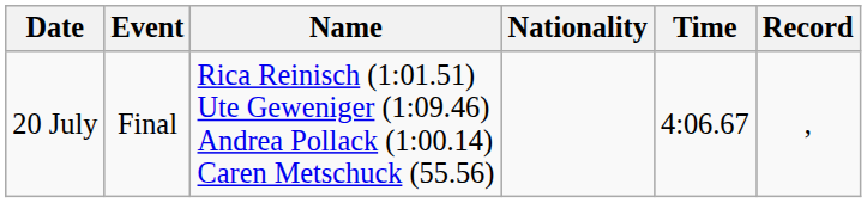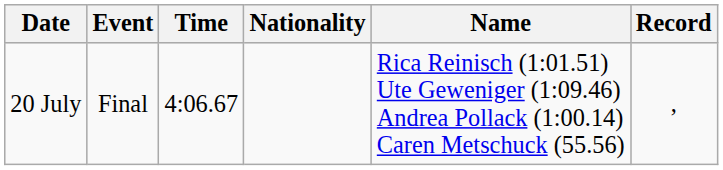 <table class=wikitable style=text-align:center>
 <tr>
 <th>Date</th>
 <th>Event</th>
+<th>Time</th>
+<th>Nationality</th>
 <th>Name</th>
-<th>Nationality</th>
-<th>Time</th>
 <th>Record</th>
 </tr>
 <tr>
 <td>20 July</td>
 <td>Final</td>
+<td>4:06.67</td>
+<td align=left></td>
 <td align=left><a href='#'>Rica Reinisch</a> (1:01.51)<br><a href='#'>Ute Geweniger</a> (1:09.46)<br><a href='#'>Andrea Pollack</a> (1:00.14)<br><a href='#'>Caren Metschuck</a> (55.56)</td>
-<td align=left></td>
-<td>4:06.67</td>
 <td>, </td>
 </tr>
 </table>
